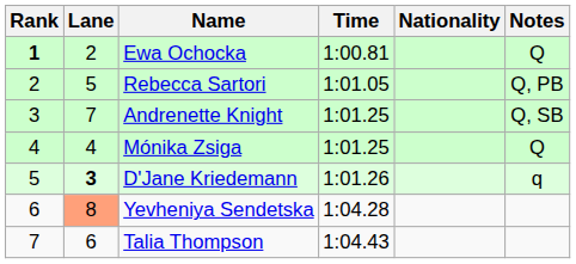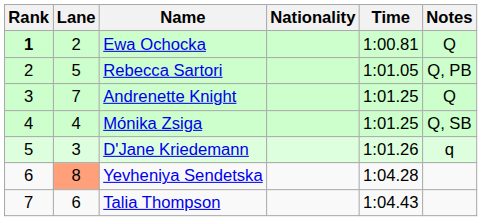 <table class="wikitable sortable" style="text-align:center">
 <tr>
 <th>Rank</th>
 <th>Lane</th>
 <th>Name</th>
+<th>Nationality</th>
 <th>Time</th>
-<th>Nationality</th>
 <th>Notes</th>
 </tr>
 <tr bgcolor=ccffcc>
 <td><strong>1</strong></td>
 <td>2</td>
 <td align=left><a href='#'>Ewa Ochocka</a></td>
+<td align=left></td>
 <td>1:00.81</td>
-<td align=left></td>
 <td>Q</td>
 </tr>
 <tr bgcolor=ccffcc>
 <td>2</td>
 <td>5</td>
 <td align=left><a href='#'>Rebecca Sartori</a></td>
+<td align=left></td>
 <td>1:01.05</td>
-<td align=left></td>
 <td>Q, PB</td>
 </tr>
 <tr bgcolor=ccffcc>
 <td>3</td>
 <td>7</td>
 <td align=left><a href='#'>Andrenette Knight</a></td>
+<td align=left></td>
 <td>1:01.25</td>
-<td align=left></td>
-<td>Q, SB</td>
+<td>Q</td>
 </tr>
 <tr bgcolor=ccffcc>
 <td>4</td>
 <td>4</td>
 <td align=left><a href='#'>Mónika Zsiga</a></td>
+<td align=left></td>
 <td>1:01.25</td>
-<td align=left></td>
-<td>Q</td>
+<td>Q, SB</td>
 </tr>
 <tr bgcolor=ddffdd>
 <td>5</td>
-<td><strong>3</strong></td>
+<td>3</td>
 <td align=left><a href='#'>D'Jane Kriedemann</a></td>
+<td align=left></td>
 <td>1:01.26</td>
-<td align=left></td>
 <td>q</td>
 </tr>
 <tr>
 <td>6</td>
 <td style="background: lightsalmon;">8</td>
 <td align=left><a href='#'>Yevheniya Sendetska</a></td>
+<td align=left></td>
 <td>1:04.28</td>
-<td align=left></td>
 <td></td>
 </tr>
 <tr>
 <td>7</td>
 <td>6</td>
 <td align=left><a href='#'>Talia Thompson</a></td>
+<td align=left></td>
 <td>1:04.43</td>
-<td align=left></td>
 <td></td>
 </tr>
 </table>
